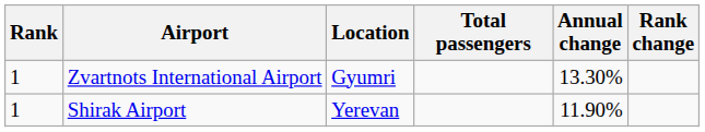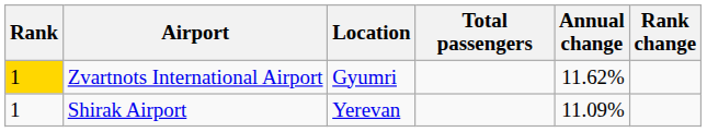 <table class="wikitable">
 <tr>
 <th>Rank</th>
 <th>Airport</th>
 <th>Location</th>
 <th style="width:100px">Total<br>passengers</th>
 <th>Annual<br>change</th>
 <th>Rank<br>change</th>
 </tr>
 <tr>
-<td>1</td>
+<td style="background: gold;">1</td>
 <td><a href='#'>Zvartnots International Airport</a></td>
 <td><a href='#'>Gyumri</a></td>
 <td align="right"></td>
-<td align="right">13.30%</td>
+<td align="right">11.62%</td>
 <td align="center"></td>
 </tr>
 <tr>
 <td>1</td>
 <td><a href='#'>Shirak Airport</a></td>
 <td><a href='#'>Yerevan</a></td>
 <td align="right"></td>
-<td align="right">11.90%</td>
+<td align="right">11.09%</td>
 <td align="center"></td>
 </tr>
 </table>
